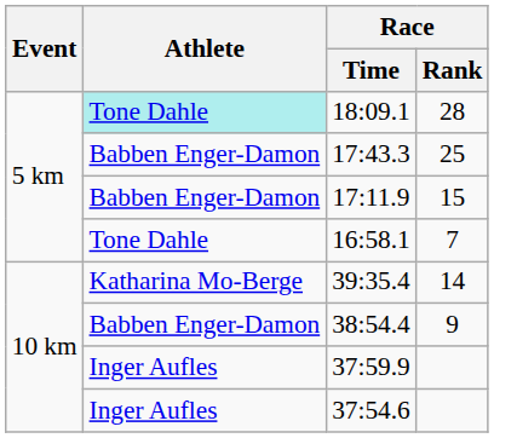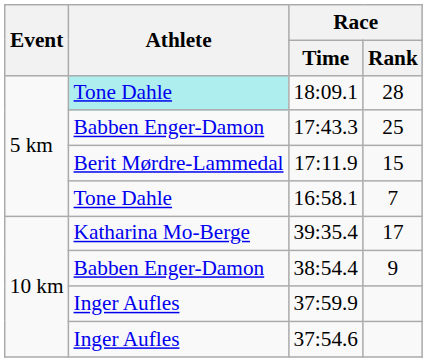 <table class="wikitable" border="1" style="font-size:90%">
 <tr>
 <th rowspan=2>Event</th>
 <th rowspan=2>Athlete</th>
 <th colspan=2>Race</th>
 </tr>
 <tr>
 <th>Time</th>
 <th>Rank</th>
 </tr>
 <tr>
 <td rowspan=4>5 km</td>
 <td style="background: paleturquoise;"><a href='#'>Tone Dahle</a></td>
 <td align=center>18:09.1</td>
 <td align=center>28</td>
 </tr>
 <tr>
 <td><a href='#'>Babben Enger-Damon</a></td>
 <td align=center>17:43.3</td>
 <td align=center>25</td>
 </tr>
 <tr>
-<td><a href='#'>Babben Enger-Damon</a></td>
+<td><a href='#'>Berit Mørdre-Lammedal</a></td>
 <td align=center>17:11.9</td>
 <td align=center>15</td>
 </tr>
 <tr>
 <td><a href='#'>Tone Dahle</a></td>
 <td align=center>16:58.1</td>
 <td align=center>7</td>
 </tr>
 <tr>
 <td rowspan=4>10 km</td>
 <td><a href='#'>Katharina Mo-Berge</a></td>
 <td align=center>39:35.4</td>
-<td align=center>14</td>
+<td align=center>17</td>
 </tr>
 <tr>
 <td><a href='#'>Babben Enger-Damon</a></td>
 <td align=center>38:54.4</td>
 <td align=center>9</td>
 </tr>
 <tr>
 <td><a href='#'>Inger Aufles</a></td>
 <td align=center>37:59.9</td>
 <td align=center></td>
 </tr>
 <tr>
 <td><a href='#'>Inger Aufles</a></td>
 <td align=center>37:54.6</td>
 <td align=center></td>
 </tr>
 </table>
